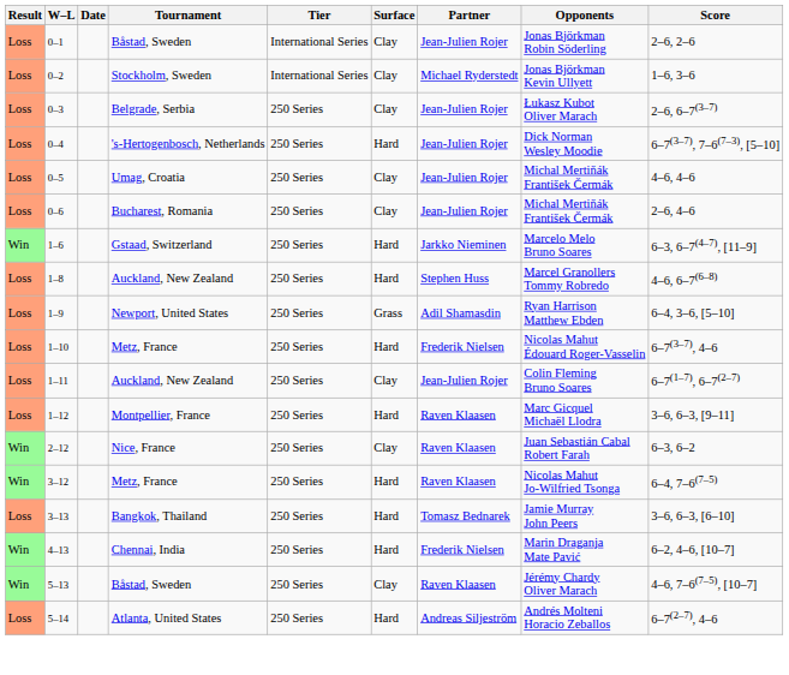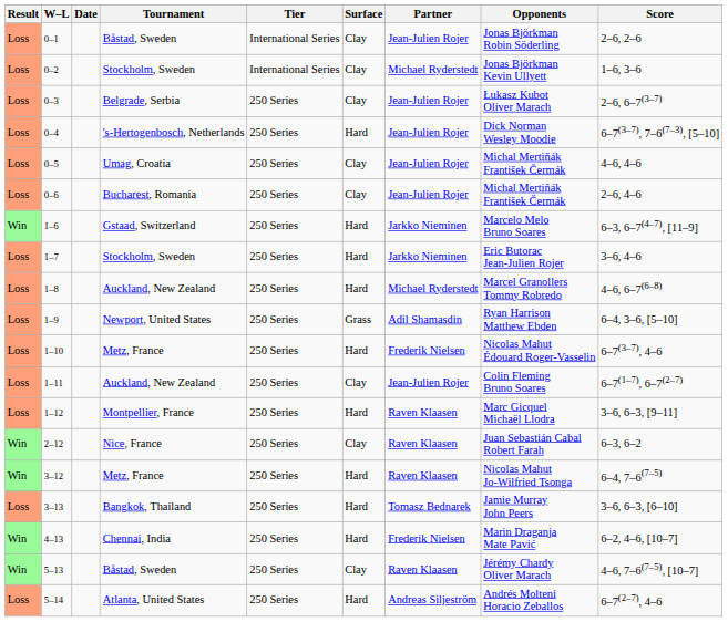 <table class="sortable wikitable">
 <tr>
 <th>Result</th>
 <th class="unsortable">W–L</th>
 <th>Date</th>
 <th>Tournament</th>
 <th>Tier</th>
 <th>Surface</th>
 <th>Partner</th>
 <th>Opponents</th>
 <th class="unsortable">Score</th>
 </tr>
 <tr>
 <td style="background:#ffa07a;">Loss</td>
 <td><small>0–1</small></td>
 <td><a href='#'></a></td>
 <td><a href='#'>Båstad</a>, Sweden</td>
 <td>International Series</td>
 <td>Clay</td>
 <td> <a href='#'>Jean-Julien Rojer</a></td>
 <td> <a href='#'>Jonas Björkman</a> <br>  <a href='#'>Robin Söderling</a></td>
 <td>2–6, 2–6</td>
 </tr>
 <tr>
 <td style="background:#ffa07a;">Loss</td>
 <td><small>0–2</small></td>
 <td><a href='#'></a></td>
 <td><a href='#'>Stockholm</a>, Sweden</td>
 <td>International Series</td>
 <td>Clay</td>
 <td> <a href='#'>Michael Ryderstedt</a></td>
 <td> <a href='#'>Jonas Björkman</a> <br>  <a href='#'>Kevin Ullyett</a></td>
 <td>1–6, 3–6</td>
 </tr>
 <tr>
 <td style="background:#ffa07a;">Loss</td>
 <td><small>0–3</small></td>
 <td><a href='#'></a></td>
 <td><a href='#'>Belgrade</a>, Serbia</td>
 <td>250 Series</td>
 <td>Clay</td>
 <td> <a href='#'>Jean-Julien Rojer</a></td>
 <td> <a href='#'>Łukasz Kubot</a> <br>  <a href='#'>Oliver Marach</a></td>
 <td>2–6, 6–7<sup>(3–7)</sup></td>
 </tr>
 <tr>
 <td style="background:#ffa07a;">Loss</td>
 <td><small>0–4</small></td>
 <td><a href='#'></a></td>
 <td><a href='#'>'s-Hertogenbosch</a>, Netherlands</td>
 <td>250 Series</td>
 <td>Hard</td>
 <td> <a href='#'>Jean-Julien Rojer</a></td>
 <td> <a href='#'>Dick Norman</a> <br>  <a href='#'>Wesley Moodie</a></td>
 <td>6–7<sup>(3–7)</sup>, 7–6<sup>(7–3)</sup>, [5–10]</td>
 </tr>
 <tr>
 <td style="background:#ffa07a;">Loss</td>
 <td><small>0–5</small></td>
 <td><a href='#'></a></td>
 <td><a href='#'>Umag</a>, Croatia</td>
 <td>250 Series</td>
 <td>Clay</td>
 <td> <a href='#'>Jean-Julien Rojer</a></td>
 <td> <a href='#'>Michal Mertiňák</a> <br>  <a href='#'>František Čermák</a></td>
 <td>4–6, 4–6</td>
 </tr>
 <tr>
 <td style="background:#ffa07a;">Loss</td>
 <td><small>0–6</small></td>
 <td><a href='#'></a></td>
 <td><a href='#'>Bucharest</a>, Romania</td>
 <td>250 Series</td>
 <td>Clay</td>
 <td> <a href='#'>Jean-Julien Rojer</a></td>
 <td> <a href='#'>Michal Mertiňák</a> <br>  <a href='#'>František Čermák</a></td>
 <td>2–6, 4–6</td>
 </tr>
 <tr>
 <td style="background:#98fb98;">Win</td>
 <td><small>1–6</small></td>
 <td><a href='#'></a></td>
 <td><a href='#'>Gstaad</a>, Switzerland</td>
 <td>250 Series</td>
 <td>Hard</td>
 <td> <a href='#'>Jarkko Nieminen</a></td>
 <td> <a href='#'>Marcelo Melo</a> <br>  <a href='#'>Bruno Soares</a></td>
 <td>6–3, 6–7<sup>(4–7)</sup>, [11–9]</td>
 </tr>
 <tr>
 <td style="background:#ffa07a;">Loss</td>
+<td><small>1–7</small></td>
+<td><a href='#'></a></td>
+<td><a href='#'>Stockholm</a>, Sweden</td>
+<td>250 Series</td>
+<td>Hard</td>
+<td> <a href='#'>Jarkko Nieminen</a></td>
+<td> <a href='#'>Eric Butorac</a> <br>  <a href='#'>Jean-Julien Rojer</a></td>
+<td>3–6, 4–6</td>
+</tr>
+<tr>
+<td style="background:#ffa07a;">Loss</td>
 <td><small>1–8</small></td>
 <td><a href='#'></a></td>
 <td><a href='#'>Auckland</a>, New Zealand</td>
 <td>250 Series</td>
 <td>Hard</td>
-<td> <a href='#'>Stephen Huss</a></td>
+<td> <a href='#'>Michael Ryderstedt</a></td>
 <td> <a href='#'>Marcel Granollers</a> <br>  <a href='#'>Tommy Robredo</a></td>
 <td>4–6, 6–7<sup>(6–8)</sup></td>
 </tr>
 <tr>
 <td style="background:#ffa07a;">Loss</td>
 <td><small>1–9</small></td>
 <td><a href='#'></a></td>
 <td><a href='#'>Newport</a>, United States</td>
 <td>250 Series</td>
 <td>Grass</td>
 <td> <a href='#'>Adil Shamasdin</a></td>
 <td> <a href='#'>Ryan Harrison</a> <br>  <a href='#'>Matthew Ebden</a></td>
 <td>6–4, 3–6, [5–10]</td>
 </tr>
 <tr>
 <td style="background:#ffa07a;">Loss</td>
 <td><small>1–10</small></td>
 <td><a href='#'></a></td>
 <td><a href='#'>Metz</a>, France</td>
 <td>250 Series</td>
 <td>Hard</td>
 <td> <a href='#'>Frederik Nielsen</a></td>
 <td> <a href='#'>Nicolas Mahut</a> <br>  <a href='#'>Édouard Roger-Vasselin</a></td>
 <td>6–7<sup>(3–7)</sup>, 4–6</td>
 </tr>
 <tr>
 <td style="background:#ffa07a;">Loss</td>
 <td><small>1–11</small></td>
 <td><a href='#'></a></td>
 <td><a href='#'>Auckland</a>, New Zealand</td>
 <td>250 Series</td>
 <td>Clay</td>
 <td> <a href='#'>Jean-Julien Rojer</a></td>
 <td> <a href='#'>Colin Fleming</a> <br>  <a href='#'>Bruno Soares</a></td>
 <td>6–7<sup>(1–7)</sup>, 6–7<sup>(2–7)</sup></td>
 </tr>
 <tr>
 <td style="background:#ffa07a;">Loss</td>
 <td><small>1–12</small></td>
 <td><a href='#'></a></td>
 <td><a href='#'>Montpellier</a>, France</td>
 <td>250 Series</td>
 <td>Hard</td>
 <td> <a href='#'>Raven Klaasen</a></td>
 <td> <a href='#'>Marc Gicquel</a> <br>  <a href='#'>Michaël Llodra</a></td>
 <td>3–6, 6–3, [9–11]</td>
 </tr>
 <tr>
 <td style="background:#98fb98;">Win</td>
 <td><small>2–12</small></td>
 <td><a href='#'></a></td>
 <td><a href='#'>Nice</a>, France</td>
 <td>250 Series</td>
 <td>Clay</td>
 <td> <a href='#'>Raven Klaasen</a></td>
 <td> <a href='#'>Juan Sebastián Cabal</a> <br>  <a href='#'>Robert Farah</a></td>
 <td>6–3, 6–2</td>
 </tr>
 <tr>
 <td style="background:#98fb98;">Win</td>
 <td><small>3–12</small></td>
 <td><a href='#'></a></td>
 <td><a href='#'>Metz</a>, France</td>
 <td>250 Series</td>
 <td>Hard</td>
 <td> <a href='#'>Raven Klaasen</a></td>
 <td> <a href='#'>Nicolas Mahut</a> <br>  <a href='#'>Jo-Wilfried Tsonga</a></td>
 <td>6–4, 7–6<sup>(7–5)</sup></td>
 </tr>
 <tr>
 <td style="background:#ffa07a;">Loss</td>
 <td><small>3–13</small></td>
 <td><a href='#'></a></td>
 <td><a href='#'>Bangkok</a>, Thailand</td>
 <td>250 Series</td>
 <td>Hard</td>
 <td> <a href='#'>Tomasz Bednarek</a></td>
 <td> <a href='#'>Jamie Murray</a> <br>  <a href='#'>John Peers</a></td>
 <td>3–6, 6–3, [6–10]</td>
 </tr>
 <tr>
 <td style="background:#98fb98;">Win</td>
 <td><small>4–13</small></td>
 <td><a href='#'></a></td>
 <td><a href='#'>Chennai</a>, India</td>
 <td>250 Series</td>
 <td>Hard</td>
 <td> <a href='#'>Frederik Nielsen</a></td>
 <td> <a href='#'>Marin Draganja</a> <br>  <a href='#'>Mate Pavić</a></td>
 <td>6–2, 4–6, [10–7]</td>
 </tr>
 <tr>
 <td style="background:#98fb98;">Win</td>
 <td><small>5–13</small></td>
 <td><a href='#'></a></td>
 <td><a href='#'>Båstad</a>, Sweden</td>
 <td>250 Series</td>
 <td>Clay</td>
 <td> <a href='#'>Raven Klaasen</a></td>
 <td> <a href='#'>Jérémy Chardy</a> <br>  <a href='#'>Oliver Marach</a></td>
 <td>4–6, 7–6<sup>(7–5)</sup>, [10–7]</td>
 </tr>
 <tr>
 <td style="background:#ffa07a;">Loss</td>
 <td><small>5–14</small></td>
 <td><a href='#'></a></td>
 <td><a href='#'>Atlanta</a>, United States</td>
 <td>250 Series</td>
 <td>Hard</td>
 <td> <a href='#'>Andreas Siljeström</a></td>
 <td> <a href='#'>Andrés Molteni</a> <br>  <a href='#'>Horacio Zeballos</a></td>
 <td>6–7<sup>(2–7)</sup>, 4–6</td>
 </tr>
 </table>
